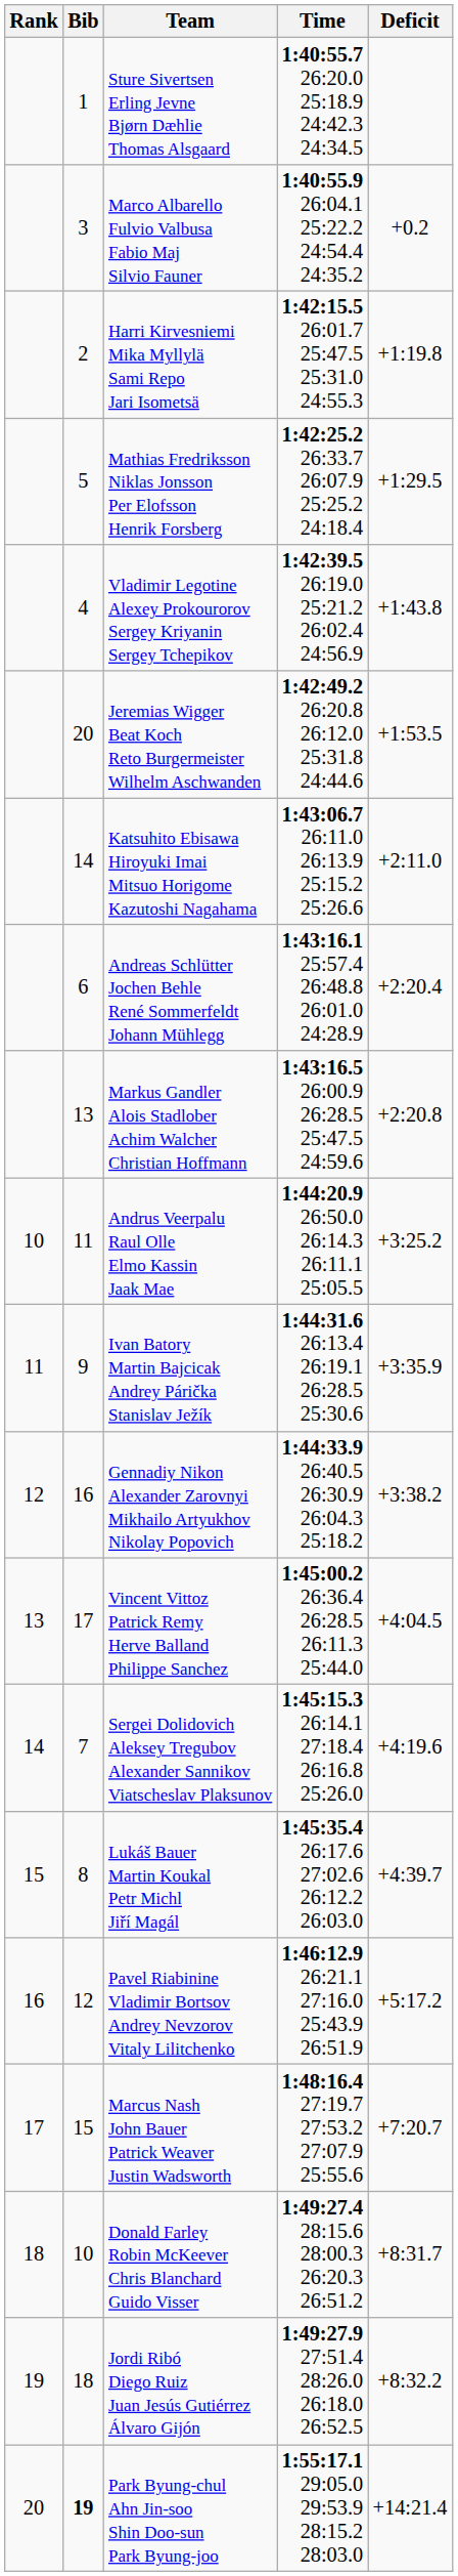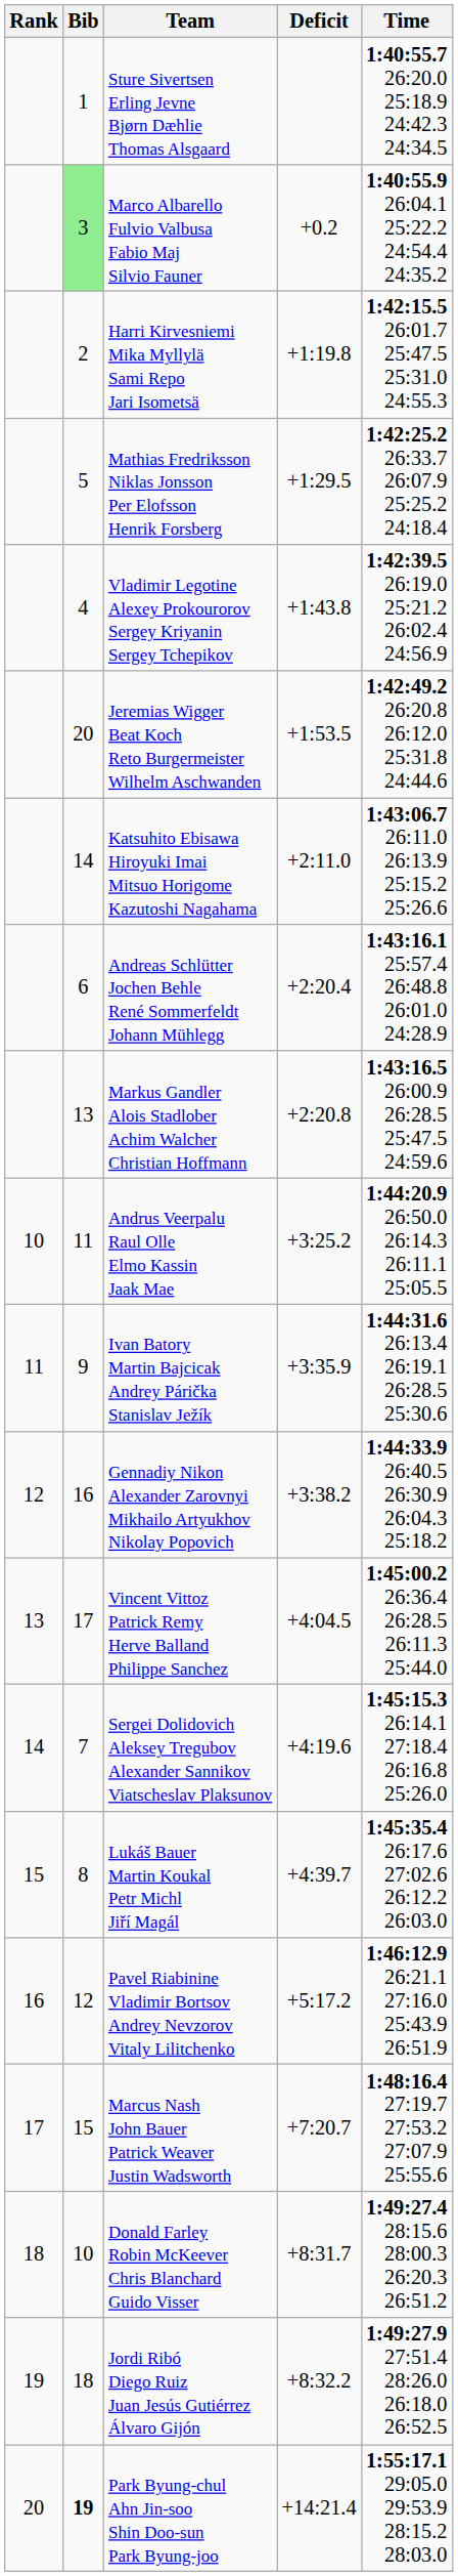 <table class="wikitable sortable" style="text-align:center">
 <tr>
 <th>Rank</th>
 <th>Bib</th>
 <th>Team</th>
+<th>Deficit</th>
 <th>Time</th>
-<th>Deficit</th>
 </tr>
 <tr>
 <td></td>
 <td>1</td>
 <td align="left"> <small><br><a href='#'>Sture Sivertsen</a><br><a href='#'>Erling Jevne</a><br><a href='#'>Bjørn Dæhlie</a><br><a href='#'>Thomas Alsgaard</a></small></td>
+<td></td>
 <td align="right"><strong>1:40:55.7</strong><br>26:20.0<br>25:18.9<br>24:42.3<br>24:34.5</td>
-<td></td>
 </tr>
 <tr>
 <td></td>
-<td>3</td>
+<td style="background: lightgreen;">3</td>
 <td align="left"> <small><br><a href='#'>Marco Albarello</a><br> <a href='#'>Fulvio Valbusa</a><br><a href='#'>Fabio Maj</a><br><a href='#'>Silvio Fauner</a> </small></td>
+<td>+0.2</td>
 <td align="right"><strong>1:40:55.9</strong><br>26:04.1<br>25:22.2<br>24:54.4<br>24:35.2</td>
-<td>+0.2</td>
 </tr>
 <tr>
 <td></td>
 <td>2</td>
 <td align="left"> <small><br><a href='#'>Harri Kirvesniemi</a><br><a href='#'>Mika Myllylä</a><br><a href='#'>Sami Repo</a><br> <a href='#'>Jari Isometsä</a></small></td>
+<td>+1:19.8</td>
 <td align="right"><strong>1:42:15.5</strong><br>26:01.7<br>25:47.5<br>25:31.0<br>24:55.3</td>
-<td>+1:19.8</td>
 </tr>
 <tr>
 <td></td>
 <td>5</td>
 <td align="left"> <small><br><a href='#'>Mathias Fredriksson</a><br><a href='#'>Niklas Jonsson</a><br> <a href='#'>Per Elofsson</a><br><a href='#'>Henrik Forsberg</a></small></td>
+<td>+1:29.5</td>
 <td align="right"><strong>1:42:25.2</strong><br>26:33.7<br>26:07.9<br>25:25.2<br>24:18.4</td>
-<td>+1:29.5</td>
 </tr>
 <tr>
 <td></td>
 <td>4</td>
 <td align="left"> <small><br><a href='#'>Vladimir Legotine</a><br><a href='#'>Alexey Prokourorov</a><br><a href='#'>Sergey Kriyanin</a><br> <a href='#'>Sergey Tchepikov</a></small></td>
+<td>+1:43.8</td>
 <td align="right"><strong>1:42:39.5</strong><br>26:19.0<br>25:21.2<br>26:02.4<br>24:56.9</td>
-<td>+1:43.8</td>
 </tr>
 <tr>
 <td></td>
 <td>20</td>
 <td align="left"> <small><br><a href='#'>Jeremias Wigger</a><br><a href='#'>Beat Koch</a><br><a href='#'>Reto Burgermeister</a><br> <a href='#'>Wilhelm Aschwanden</a></small></td>
+<td>+1:53.5</td>
 <td align="right"><strong>1:42:49.2</strong><br>26:20.8<br>26:12.0<br>25:31.8<br>24:44.6</td>
-<td>+1:53.5</td>
 </tr>
 <tr>
 <td></td>
 <td>14</td>
 <td align="left"> <small><br><a href='#'>Katsuhito Ebisawa</a><br><a href='#'>Hiroyuki Imai</a><br><a href='#'>Mitsuo Horigome</a><br> <a href='#'>Kazutoshi Nagahama</a></small></td>
+<td>+2:11.0</td>
 <td align="right"><strong>1:43:06.7</strong><br>26:11.0<br>26:13.9<br>25:15.2<br>25:26.6</td>
-<td>+2:11.0</td>
 </tr>
 <tr>
 <td></td>
 <td>6</td>
 <td align="left"> <small><br><a href='#'>Andreas Schlütter</a><br><a href='#'>Jochen Behle</a><br> <a href='#'>René Sommerfeldt</a><br><a href='#'>Johann Mühlegg</a></small></td>
+<td>+2:20.4</td>
 <td align="right"><strong>1:43:16.1</strong><br>25:57.4<br>26:48.8<br>26:01.0<br>24:28.9</td>
-<td>+2:20.4</td>
 </tr>
 <tr>
 <td></td>
 <td>13</td>
 <td align="left"> <small><br><a href='#'>Markus Gandler</a><br><a href='#'>Alois Stadlober</a><br><a href='#'>Achim Walcher</a><br> <a href='#'>Christian Hoffmann</a></small></td>
+<td>+2:20.8</td>
 <td align="right"><strong>1:43:16.5</strong><br>26:00.9<br>26:28.5<br>25:47.5<br>24:59.6</td>
-<td>+2:20.8</td>
 </tr>
 <tr>
 <td>10</td>
 <td>11</td>
 <td align="left"> <small><br><a href='#'>Andrus Veerpalu</a><br><a href='#'>Raul Olle</a><br><a href='#'>Elmo Kassin</a><br><a href='#'>Jaak Mae</a></small></td>
+<td>+3:25.2</td>
 <td align="right"><strong>1:44:20.9</strong><br>26:50.0<br>26:14.3<br>26:11.1<br>25:05.5</td>
-<td>+3:25.2</td>
 </tr>
 <tr>
 <td>11</td>
 <td>9</td>
 <td align="left"> <small><br><a href='#'>Ivan Batory</a><br><a href='#'>Martin Bajcicak</a><br><a href='#'>Andrey Párička</a><br> <a href='#'>Stanislav Ježík</a></small></td>
+<td>+3:35.9</td>
 <td align="right"><strong>1:44:31.6</strong><br>26:13.4<br>26:19.1<br>26:28.5<br>25:30.6</td>
-<td>+3:35.9</td>
 </tr>
 <tr>
 <td>12</td>
 <td>16</td>
 <td align="left"> <small><br><a href='#'>Gennadiy Nikon</a><br><a href='#'>Alexander Zarovnyi</a><br><a href='#'>Mikhailo Artyukhov</a><br> <a href='#'>Nikolay Popovich</a></small></td>
+<td>+3:38.2</td>
 <td align="right"><strong>1:44:33.9</strong><br>26:40.5<br>26:30.9<br>26:04.3<br>25:18.2</td>
-<td>+3:38.2</td>
 </tr>
 <tr>
 <td>13</td>
 <td>17</td>
 <td align="left"> <small><br><a href='#'>Vincent Vittoz</a><br><a href='#'>Patrick Remy</a><br><a href='#'>Herve Balland</a><br> <a href='#'>Philippe Sanchez</a></small></td>
+<td>+4:04.5</td>
 <td align="right"><strong>1:45:00.2</strong><br>26:36.4<br>26:28.5<br>26:11.3<br>25:44.0</td>
-<td>+4:04.5</td>
 </tr>
 <tr>
 <td>14</td>
 <td>7</td>
 <td align="left"> <small><br><a href='#'>Sergei Dolidovich</a><br><a href='#'>Aleksey Tregubov</a><br><a href='#'>Alexander Sannikov</a><br> <a href='#'>Viatscheslav Plaksunov</a></small></td>
+<td>+4:19.6</td>
 <td align="right"><strong>1:45:15.3</strong><br>26:14.1<br>27:18.4<br>26:16.8<br>25:26.0</td>
-<td>+4:19.6</td>
 </tr>
 <tr>
 <td>15</td>
 <td>8</td>
 <td align="left"> <small><br><a href='#'>Lukáš Bauer</a><br><a href='#'>Martin Koukal</a><br><a href='#'>Petr Michl</a><br><a href='#'>Jiří Magál</a></small></td>
+<td>+4:39.7</td>
 <td align="right"><strong>1:45:35.4</strong><br>26:17.6<br>27:02.6<br>26:12.2<br>26:03.0</td>
-<td>+4:39.7</td>
 </tr>
 <tr>
 <td>16</td>
 <td>12</td>
 <td align="left"> <small><br><a href='#'>Pavel Riabinine</a><br><a href='#'>Vladimir Bortsov</a><br> <a href='#'>Andrey Nevzorov</a><br><a href='#'>Vitaly Lilitchenko</a></small></td>
+<td>+5:17.2</td>
 <td align="right"><strong>1:46:12.9</strong><br>26:21.1<br>27:16.0<br>25:43.9<br>26:51.9</td>
-<td>+5:17.2</td>
 </tr>
 <tr>
 <td>17</td>
 <td>15</td>
 <td align="left"> <small><br> <a href='#'>Marcus Nash</a><br><a href='#'>John Bauer</a><br><a href='#'>Patrick Weaver</a><br><a href='#'>Justin Wadsworth</a></small></td>
+<td>+7:20.7</td>
 <td align="right"><strong>1:48:16.4</strong><br>27:19.7<br>27:53.2<br>27:07.9<br>25:55.6</td>
-<td>+7:20.7</td>
 </tr>
 <tr>
 <td>18</td>
 <td>10</td>
 <td align="left"> <small><br> <a href='#'>Donald Farley</a><br><a href='#'>Robin McKeever</a><br><a href='#'>Chris Blanchard</a><br><a href='#'>Guido Visser</a></small></td>
+<td>+8:31.7</td>
 <td align="right"><strong>1:49:27.4</strong><br>28:15.6<br>28:00.3<br>26:20.3<br>26:51.2</td>
-<td>+8:31.7</td>
 </tr>
 <tr>
 <td>19</td>
 <td>18</td>
 <td align="left"> <small><br> <a href='#'>Jordi Ribó</a><br><a href='#'>Diego Ruiz</a><br><a href='#'>Juan Jesús Gutiérrez</a><br><a href='#'>Álvaro Gijón</a></small></td>
+<td>+8:32.2</td>
 <td align="right"><strong>1:49:27.9</strong><br>27:51.4<br>28:26.0<br>26:18.0<br>26:52.5</td>
-<td>+8:32.2</td>
 </tr>
 <tr>
 <td>20</td>
 <td><strong>19</strong></td>
 <td align="left"> <small><br> <a href='#'>Park Byung-chul</a><br><a href='#'>Ahn Jin-soo</a><br><a href='#'>Shin Doo-sun </a><br><a href='#'>Park Byung-joo</a></small></td>
+<td>+14:21.4</td>
 <td align="right"><strong>1:55:17.1</strong><br>29:05.0<br>29:53.9<br>28:15.2<br>28:03.0</td>
-<td>+14:21.4</td>
 </tr>
 </table>
